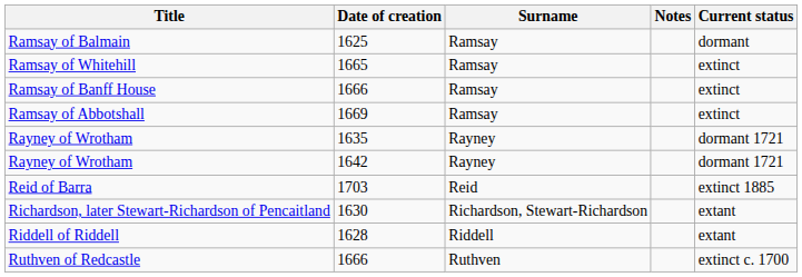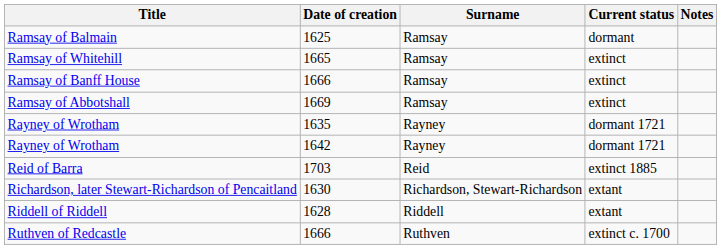 <table class="wikitable">
 <tr>
 <th>Title</th>
 <th>Date of creation</th>
 <th>Surname</th>
+<th>Current status</th>
 <th>Notes</th>
-<th>Current status</th>
 </tr>
 <tr>
 <td><a href='#'>Ramsay of Balmain</a></td>
 <td>1625</td>
 <td>Ramsay</td>
+<td>dormant</td>
 <td> </td>
-<td>dormant</td>
 </tr>
 <tr>
 <td><a href='#'>Ramsay of Whitehill</a></td>
 <td>1665</td>
 <td>Ramsay</td>
+<td>extinct</td>
 <td> </td>
-<td>extinct</td>
 </tr>
 <tr>
 <td><a href='#'>Ramsay of Banff House</a></td>
 <td>1666</td>
 <td>Ramsay</td>
+<td>extinct</td>
 <td> </td>
-<td>extinct</td>
 </tr>
 <tr>
 <td><a href='#'>Ramsay of Abbotshall</a></td>
 <td>1669</td>
 <td>Ramsay</td>
+<td>extinct</td>
 <td> </td>
-<td>extinct</td>
 </tr>
 <tr>
 <td><a href='#'>Rayney of Wrotham</a></td>
 <td>1635</td>
 <td>Rayney</td>
+<td>dormant 1721</td>
 <td> </td>
-<td>dormant 1721</td>
 </tr>
 <tr>
 <td><a href='#'>Rayney of Wrotham</a></td>
 <td>1642</td>
 <td>Rayney</td>
+<td>dormant 1721</td>
 <td> </td>
-<td>dormant 1721</td>
 </tr>
 <tr>
 <td><a href='#'>Reid of Barra</a></td>
 <td>1703</td>
 <td>Reid</td>
+<td>extinct 1885</td>
 <td> </td>
-<td>extinct 1885</td>
 </tr>
 <tr>
 <td><a href='#'>Richardson, later Stewart-Richardson of Pencaitland</a></td>
 <td>1630</td>
 <td>Richardson, Stewart-Richardson</td>
+<td>extant</td>
 <td> </td>
-<td>extant</td>
 </tr>
 <tr>
 <td><a href='#'>Riddell of Riddell</a></td>
 <td>1628</td>
 <td>Riddell</td>
+<td>extant</td>
 <td> </td>
-<td>extant</td>
 </tr>
 <tr>
 <td><a href='#'>Ruthven of Redcastle</a></td>
 <td>1666</td>
 <td>Ruthven</td>
+<td>extinct c. 1700</td>
 <td> </td>
-<td>extinct c. 1700</td>
 </tr>
 </table>
